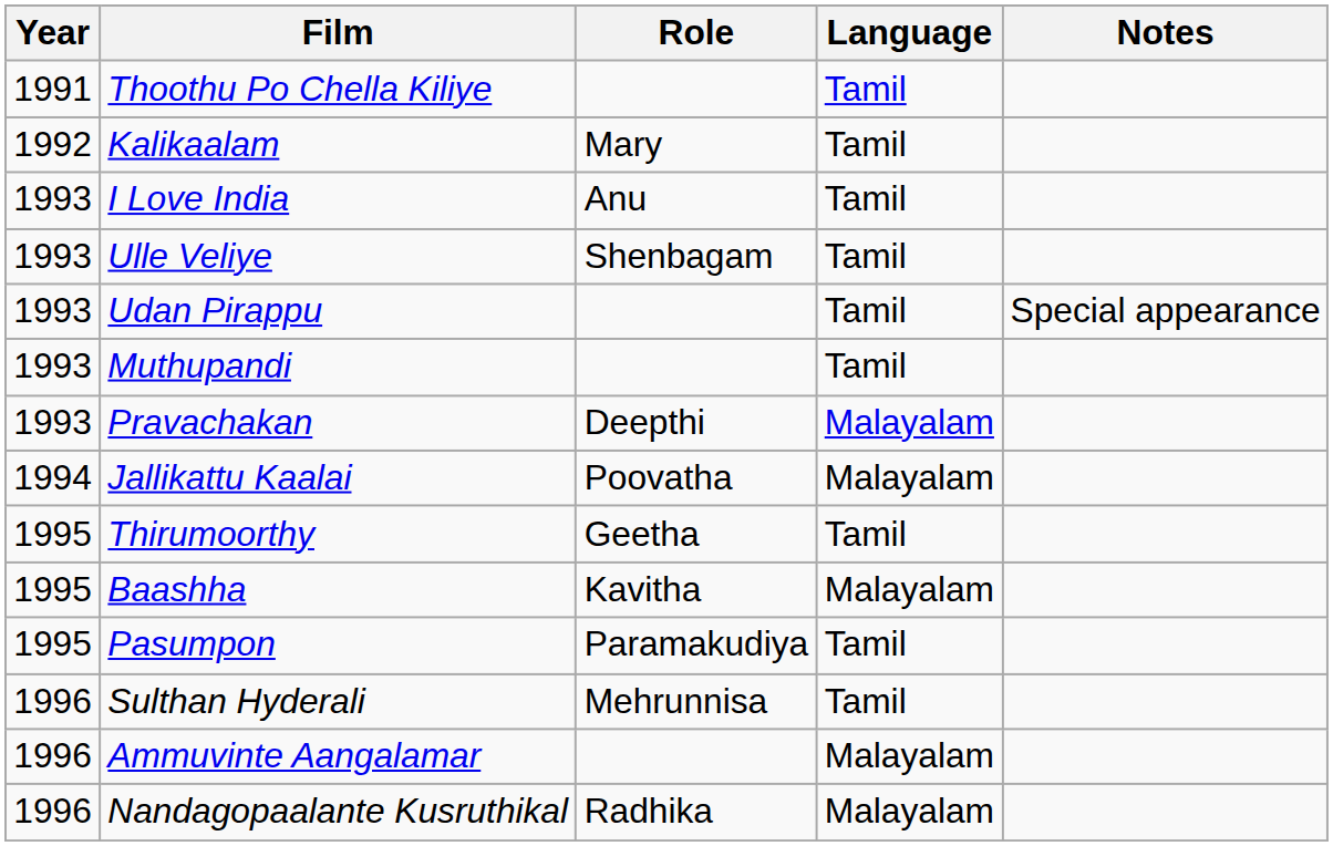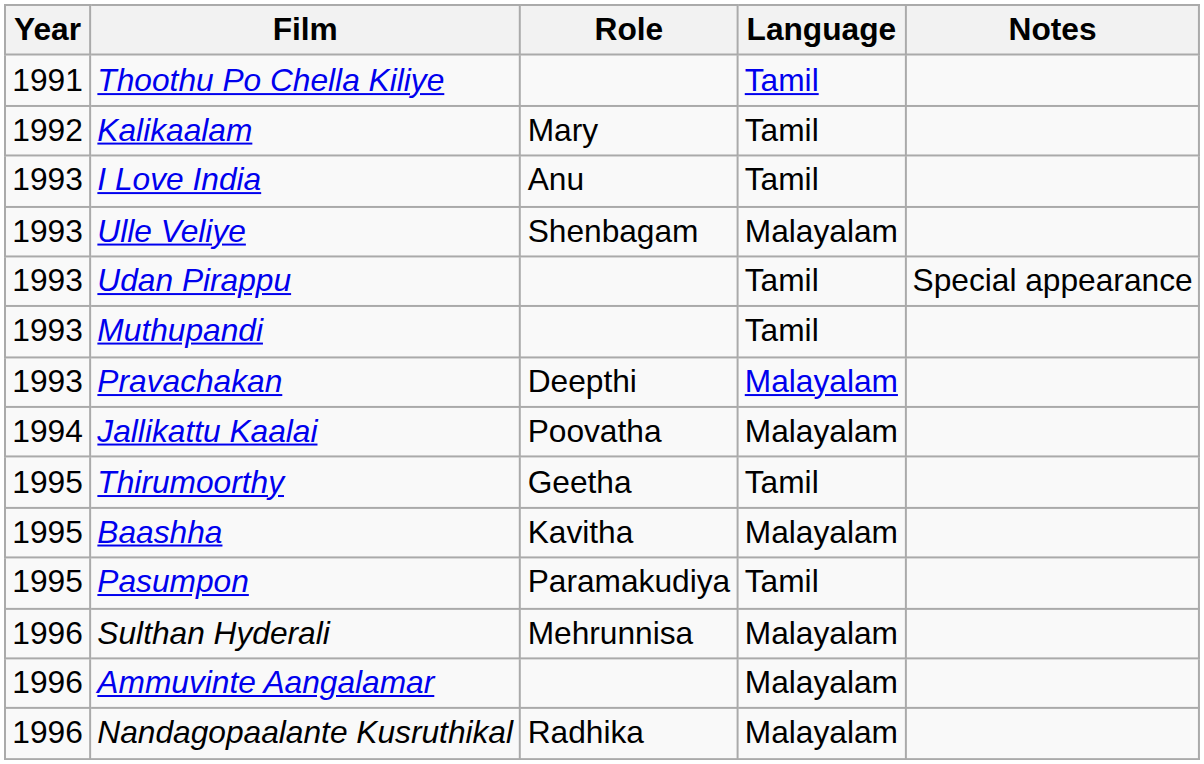 <table class="wikitable sortable">
 <tr>
 <th>Year</th>
 <th>Film</th>
 <th>Role</th>
 <th>Language</th>
 <th class="unsortable">Notes</th>
 </tr>
 <tr>
 <td>1991</td>
 <td><em><a href='#'>Thoothu Po Chella Kiliye</a></em></td>
 <td></td>
 <td><a href='#'>Tamil</a></td>
 <td></td>
 </tr>
 <tr>
 <td>1992</td>
 <td><em><a href='#'>Kalikaalam</a></em></td>
 <td>Mary</td>
 <td>Tamil</td>
 <td></td>
 </tr>
 <tr>
 <td>1993</td>
 <td><em><a href='#'>I Love India</a></em></td>
 <td>Anu</td>
 <td>Tamil</td>
 <td></td>
 </tr>
 <tr>
 <td>1993</td>
 <td><em><a href='#'>Ulle Veliye</a></em></td>
 <td>Shenbagam</td>
-<td>Tamil</td>
+<td>Malayalam</td>
 <td></td>
 </tr>
 <tr>
 <td>1993</td>
 <td><em><a href='#'>Udan Pirappu</a></em></td>
 <td></td>
 <td>Tamil</td>
 <td>Special appearance</td>
 </tr>
 <tr>
 <td>1993</td>
 <td><em><a href='#'>Muthupandi</a></em></td>
 <td></td>
 <td>Tamil</td>
 <td></td>
 </tr>
 <tr>
 <td>1993</td>
 <td><em><a href='#'>Pravachakan</a></em></td>
 <td>Deepthi</td>
 <td><a href='#'>Malayalam</a></td>
 <td></td>
 </tr>
 <tr>
 <td>1994</td>
 <td><em><a href='#'>Jallikattu Kaalai</a></em></td>
 <td>Poovatha</td>
 <td>Malayalam</td>
 <td></td>
 </tr>
 <tr>
 <td>1995</td>
 <td><em><a href='#'>Thirumoorthy</a></em></td>
 <td>Geetha</td>
 <td>Tamil</td>
 <td></td>
 </tr>
 <tr>
 <td>1995</td>
 <td><em><a href='#'>Baashha</a></em></td>
 <td>Kavitha</td>
 <td>Malayalam</td>
 <td></td>
 </tr>
 <tr>
 <td>1995</td>
 <td><em><a href='#'>Pasumpon</a></em></td>
 <td>Paramakudiya</td>
 <td>Tamil</td>
 <td></td>
 </tr>
 <tr>
 <td>1996</td>
 <td><em>Sulthan Hyderali</em></td>
 <td>Mehrunnisa</td>
-<td>Tamil</td>
+<td>Malayalam</td>
 <td></td>
 </tr>
 <tr>
 <td>1996</td>
 <td><em><a href='#'>Ammuvinte Aangalamar</a></em></td>
 <td></td>
 <td>Malayalam</td>
 <td></td>
 </tr>
 <tr>
 <td>1996</td>
 <td><em>Nandagopaalante Kusruthikal</em></td>
 <td>Radhika</td>
 <td>Malayalam</td>
 <td></td>
 </tr>
 <tr>
 </tr>
 </table>
